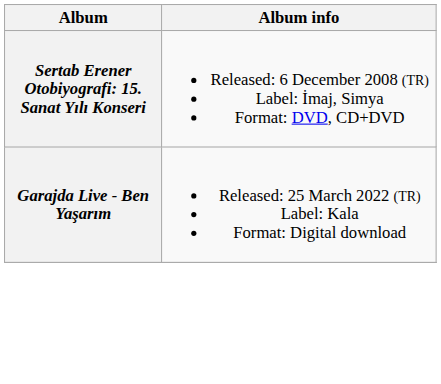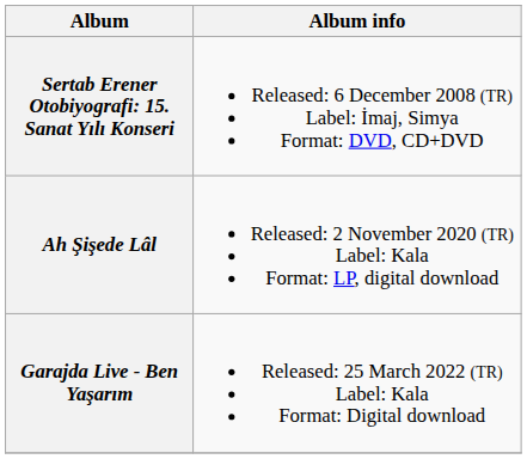 <table class="wikitable plainrowheaders" style="text-align:center;" border="1">
 <tr>
 <th scope="col" style="width:9em;">Album</th>
 <th scope="col" style="width:16em;">Album info</th>
 </tr>
 <tr>
 <th scope="row"><em>Sertab Erener Otobiyografi: 15. Sanat Yılı Konseri</em></th>
 <td><br><ul><li>Released: 6 December 2008 <small>(TR)</small></li><li>Label: İmaj, Simya</li><li>Format: <a href='#'>DVD</a>, CD+DVD</li></ul></td>
 </tr>
 <tr>
+<th scope="row"><em>Ah Şişede Lâl</em></th>
+<td><br><ul><li>Released: 2 November 2020 <small>(TR)</small></li><li>Label: Kala</li><li>Format: <a href='#'>LP</a>, digital download</li></ul></td>
+</tr>
+<tr>
 <th scope="row"><em>Garajda Live - Ben Yaşarım</em></th>
 <td><br><ul><li>Released: 25 March 2022 <small>(TR)</small></li><li>Label: Kala</li><li>Format: Digital download</li></ul></td>
 </tr>
 <tr>
 </tr>
 </table>
